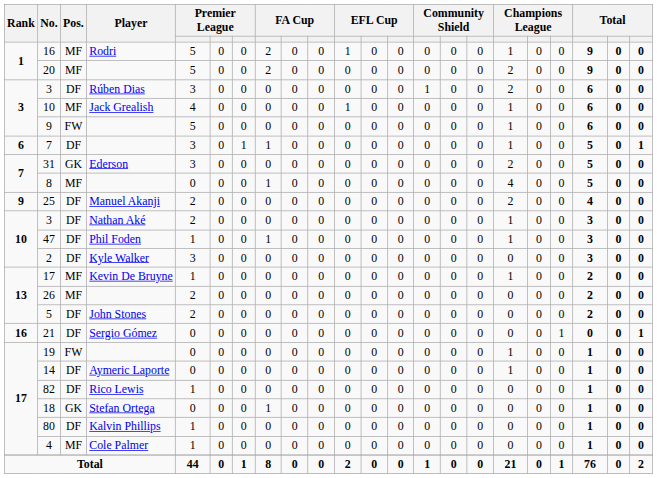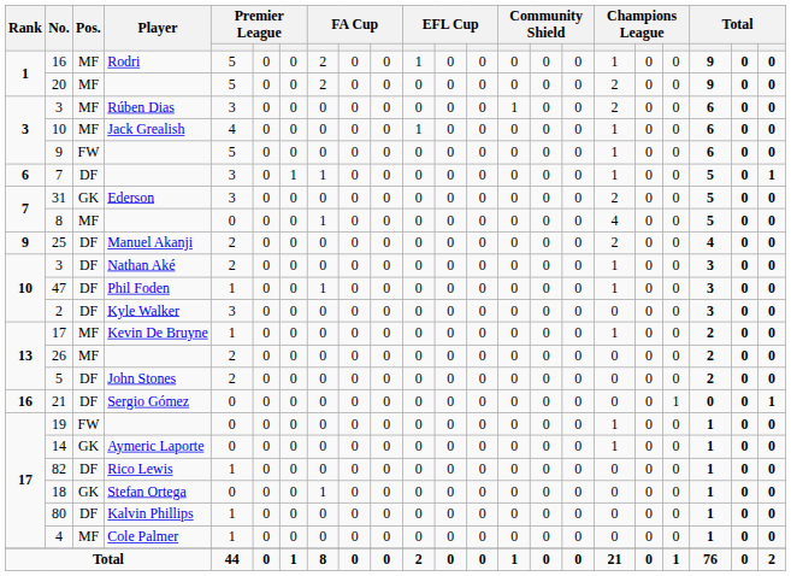 <table class="wikitable sortable" style="text-align:center">
 <tr>
 <th rowspan="2">Rank</th>
 <th rowspan="2">No.</th>
 <th rowspan="2">Pos.</th>
 <th rowspan="2">Player</th>
 <th colspan="3" style="width:100px;">Premier League</th>
 <th colspan="3" style="width:100px;">FA Cup</th>
 <th colspan="3" style="width:100px;">EFL Cup</th>
 <th colspan="3" style="width:100px;">Community Shield</th>
 <th colspan="3" style="width:100px;">Champions League</th>
 <th colspan="3" style="width:100px;">Total</th>
 </tr>
 <tr>
 <th></th>
 <th></th>
 <th></th>
 <th></th>
 <th></th>
 <th></th>
 <th></th>
 <th></th>
 <th></th>
 <th></th>
 <th></th>
 <th></th>
 <th></th>
 <th></th>
 <th></th>
 <th></th>
 <th></th>
 <th></th>
 </tr>
 <tr>
 <td rowspan="2"><strong>1</strong></td>
 <td>16</td>
 <td>MF</td>
 <td align="left"> <a href='#'>Rodri</a></td>
 <td>5</td>
 <td>0</td>
 <td>0</td>
 <td>2</td>
 <td>0</td>
 <td>0</td>
 <td>1</td>
 <td>0</td>
 <td>0</td>
 <td>0</td>
 <td>0</td>
 <td>0</td>
 <td>1</td>
 <td>0</td>
 <td>0</td>
 <td><strong>9</strong></td>
 <td><strong>0</strong></td>
 <td><strong>0</strong></td>
 </tr>
 <tr>
 <td>20</td>
 <td>MF</td>
 <td align="left"></td>
 <td>5</td>
 <td>0</td>
 <td>0</td>
 <td>2</td>
 <td>0</td>
 <td>0</td>
 <td>0</td>
 <td>0</td>
 <td>0</td>
 <td>0</td>
 <td>0</td>
 <td>0</td>
 <td>2</td>
 <td>0</td>
 <td>0</td>
 <td><strong>9</strong></td>
 <td><strong>0</strong></td>
 <td><strong>0</strong></td>
 </tr>
 <tr>
 <td rowspan="3"><strong>3</strong></td>
 <td>3</td>
-<td>DF</td>
+<td>MF</td>
 <td align="left"> <a href='#'>Rúben Dias</a></td>
 <td>3</td>
 <td>0</td>
 <td>0</td>
 <td>0</td>
 <td>0</td>
 <td>0</td>
 <td>0</td>
 <td>0</td>
 <td>0</td>
 <td>1</td>
 <td>0</td>
 <td>0</td>
 <td>2</td>
 <td>0</td>
 <td>0</td>
 <td><strong>6</strong></td>
 <td><strong>0</strong></td>
 <td><strong>0</strong></td>
 </tr>
 <tr>
 <td>10</td>
 <td>MF</td>
 <td align="left"> <a href='#'>Jack Grealish</a></td>
 <td>4</td>
 <td>0</td>
 <td>0</td>
 <td>0</td>
 <td>0</td>
 <td>0</td>
 <td>1</td>
 <td>0</td>
 <td>0</td>
 <td>0</td>
 <td>0</td>
 <td>0</td>
 <td>1</td>
 <td>0</td>
 <td>0</td>
 <td><strong>6</strong></td>
 <td><strong>0</strong></td>
 <td><strong>0</strong></td>
 </tr>
 <tr>
 <td>9</td>
 <td>FW</td>
 <td align="left"></td>
 <td>5</td>
 <td>0</td>
 <td>0</td>
 <td>0</td>
 <td>0</td>
 <td>0</td>
 <td>0</td>
 <td>0</td>
 <td>0</td>
 <td>0</td>
 <td>0</td>
 <td>0</td>
 <td>1</td>
 <td>0</td>
 <td>0</td>
 <td><strong>6</strong></td>
 <td><strong>0</strong></td>
 <td><strong>0</strong></td>
 </tr>
 <tr>
 <td><strong>6</strong></td>
 <td>7</td>
 <td>DF</td>
 <td align="left"></td>
 <td>3</td>
 <td>0</td>
 <td>1</td>
 <td>1</td>
 <td>0</td>
 <td>0</td>
 <td>0</td>
 <td>0</td>
 <td>0</td>
 <td>0</td>
 <td>0</td>
 <td>0</td>
 <td>1</td>
 <td>0</td>
 <td>0</td>
 <td><strong>5</strong></td>
 <td><strong>0</strong></td>
 <td><strong>1</strong></td>
 </tr>
 <tr>
 <td rowspan="2"><strong>7</strong></td>
 <td>31</td>
 <td>GK</td>
 <td align="left"> <a href='#'>Ederson</a></td>
 <td>3</td>
 <td>0</td>
 <td>0</td>
 <td>0</td>
 <td>0</td>
 <td>0</td>
 <td>0</td>
 <td>0</td>
 <td>0</td>
 <td>0</td>
 <td>0</td>
 <td>0</td>
 <td>2</td>
 <td>0</td>
 <td>0</td>
 <td><strong>5</strong></td>
 <td><strong>0</strong></td>
 <td><strong>0</strong></td>
 </tr>
 <tr>
 <td>8</td>
 <td>MF</td>
 <td align="left"></td>
 <td>0</td>
 <td>0</td>
 <td>0</td>
 <td>1</td>
 <td>0</td>
 <td>0</td>
 <td>0</td>
 <td>0</td>
 <td>0</td>
 <td>0</td>
 <td>0</td>
 <td>0</td>
 <td>4</td>
 <td>0</td>
 <td>0</td>
 <td><strong>5</strong></td>
 <td><strong>0</strong></td>
 <td><strong>0</strong></td>
 </tr>
 <tr>
 <td rowspan="1"><strong>9</strong></td>
 <td>25</td>
 <td>DF</td>
 <td align="left"> <a href='#'>Manuel Akanji</a></td>
 <td>2</td>
 <td>0</td>
 <td>0</td>
 <td>0</td>
 <td>0</td>
 <td>0</td>
 <td>0</td>
 <td>0</td>
 <td>0</td>
 <td>0</td>
 <td>0</td>
 <td>0</td>
 <td>2</td>
 <td>0</td>
 <td>0</td>
 <td><strong>4</strong></td>
 <td><strong>0</strong></td>
 <td><strong>0</strong></td>
 </tr>
 <tr>
 <td rowspan="3"><strong>10</strong></td>
 <td>3</td>
 <td>DF</td>
 <td align="left"> <a href='#'>Nathan Aké</a></td>
 <td>2</td>
 <td>0</td>
 <td>0</td>
 <td>0</td>
 <td>0</td>
 <td>0</td>
 <td>0</td>
 <td>0</td>
 <td>0</td>
 <td>0</td>
 <td>0</td>
 <td>0</td>
 <td>1</td>
 <td>0</td>
 <td>0</td>
 <td><strong>3</strong></td>
 <td><strong>0</strong></td>
 <td><strong>0</strong></td>
 </tr>
 <tr>
 <td>47</td>
 <td>DF</td>
 <td align="left"> <a href='#'>Phil Foden</a></td>
 <td>1</td>
 <td>0</td>
 <td>0</td>
 <td>1</td>
 <td>0</td>
 <td>0</td>
 <td>0</td>
 <td>0</td>
 <td>0</td>
 <td>0</td>
 <td>0</td>
 <td>0</td>
 <td>1</td>
 <td>0</td>
 <td>0</td>
 <td><strong>3</strong></td>
 <td><strong>0</strong></td>
 <td><strong>0</strong></td>
 </tr>
 <tr>
 <td>2</td>
 <td>DF</td>
 <td align="left"> <a href='#'>Kyle Walker</a></td>
 <td>3</td>
 <td>0</td>
 <td>0</td>
 <td>0</td>
 <td>0</td>
 <td>0</td>
 <td>0</td>
 <td>0</td>
 <td>0</td>
 <td>0</td>
 <td>0</td>
 <td>0</td>
 <td>0</td>
 <td>0</td>
 <td>0</td>
 <td><strong>3</strong></td>
 <td><strong>0</strong></td>
 <td><strong>0</strong></td>
 </tr>
 <tr>
 <td rowspan="3"><strong>13</strong></td>
 <td>17</td>
 <td>MF</td>
 <td align="left"> <a href='#'>Kevin De Bruyne</a></td>
 <td>1</td>
 <td>0</td>
 <td>0</td>
 <td>0</td>
 <td>0</td>
 <td>0</td>
 <td>0</td>
 <td>0</td>
 <td>0</td>
 <td>0</td>
 <td>0</td>
 <td>0</td>
 <td>1</td>
 <td>0</td>
 <td>0</td>
 <td><strong>2</strong></td>
 <td><strong>0</strong></td>
 <td><strong>0</strong></td>
 </tr>
 <tr>
 <td>26</td>
 <td>MF</td>
 <td align="left"></td>
 <td>2</td>
 <td>0</td>
 <td>0</td>
 <td>0</td>
 <td>0</td>
 <td>0</td>
 <td>0</td>
 <td>0</td>
 <td>0</td>
 <td>0</td>
 <td>0</td>
 <td>0</td>
 <td>0</td>
 <td>0</td>
 <td>0</td>
 <td><strong>2</strong></td>
 <td><strong>0</strong></td>
 <td><strong>0</strong></td>
 </tr>
 <tr>
 <td>5</td>
 <td>DF</td>
 <td align="left"> <a href='#'>John Stones</a></td>
 <td>2</td>
 <td>0</td>
 <td>0</td>
 <td>0</td>
 <td>0</td>
 <td>0</td>
 <td>0</td>
 <td>0</td>
 <td>0</td>
 <td>0</td>
 <td>0</td>
 <td>0</td>
 <td>0</td>
 <td>0</td>
 <td>0</td>
 <td><strong>2</strong></td>
 <td><strong>0</strong></td>
 <td><strong>0</strong></td>
 </tr>
 <tr>
 <td><strong>16</strong></td>
 <td>21</td>
 <td>DF</td>
 <td align="left"> <a href='#'>Sergio Gómez</a></td>
 <td>0</td>
 <td>0</td>
 <td>0</td>
 <td>0</td>
 <td>0</td>
 <td>0</td>
 <td>0</td>
 <td>0</td>
 <td>0</td>
 <td>0</td>
 <td>0</td>
 <td>0</td>
 <td>0</td>
 <td>0</td>
 <td>1</td>
 <td><strong>0</strong></td>
 <td><strong>0</strong></td>
 <td><strong>1</strong></td>
 </tr>
 <tr>
 <td rowspan="6"><strong>17</strong></td>
 <td>19</td>
 <td>FW</td>
 <td align="left"></td>
 <td>0</td>
 <td>0</td>
 <td>0</td>
 <td>0</td>
 <td>0</td>
 <td>0</td>
 <td>0</td>
 <td>0</td>
 <td>0</td>
 <td>0</td>
 <td>0</td>
 <td>0</td>
 <td>1</td>
 <td>0</td>
 <td>0</td>
 <td><strong>1</strong></td>
 <td><strong>0</strong></td>
 <td><strong>0</strong></td>
 </tr>
 <tr>
 <td>14</td>
-<td>DF</td>
+<td>GK</td>
 <td align="left"> <a href='#'>Aymeric Laporte</a></td>
 <td>0</td>
 <td>0</td>
 <td>0</td>
 <td>0</td>
 <td>0</td>
 <td>0</td>
 <td>0</td>
 <td>0</td>
 <td>0</td>
 <td>0</td>
 <td>0</td>
 <td>0</td>
 <td>1</td>
 <td>0</td>
 <td>0</td>
 <td><strong>1</strong></td>
 <td><strong>0</strong></td>
 <td><strong>0</strong></td>
 </tr>
 <tr>
 <td>82</td>
 <td>DF</td>
 <td align="left"> <a href='#'>Rico Lewis</a></td>
 <td>1</td>
 <td>0</td>
 <td>0</td>
 <td>0</td>
 <td>0</td>
 <td>0</td>
 <td>0</td>
 <td>0</td>
 <td>0</td>
 <td>0</td>
 <td>0</td>
 <td>0</td>
 <td>0</td>
 <td>0</td>
 <td>0</td>
 <td><strong>1</strong></td>
 <td><strong>0</strong></td>
 <td><strong>0</strong></td>
 </tr>
 <tr>
 <td>18</td>
 <td>GK</td>
 <td align="left"> <a href='#'>Stefan Ortega</a></td>
 <td>0</td>
 <td>0</td>
 <td>0</td>
 <td>1</td>
 <td>0</td>
 <td>0</td>
 <td>0</td>
 <td>0</td>
 <td>0</td>
 <td>0</td>
 <td>0</td>
 <td>0</td>
 <td>0</td>
 <td>0</td>
 <td>0</td>
 <td><strong>1</strong></td>
 <td><strong>0</strong></td>
 <td><strong>0</strong></td>
 </tr>
 <tr>
 <td>80</td>
 <td>DF</td>
 <td align="left"> <a href='#'>Kalvin Phillips</a></td>
 <td>1</td>
 <td>0</td>
 <td>0</td>
 <td>0</td>
 <td>0</td>
 <td>0</td>
 <td>0</td>
 <td>0</td>
 <td>0</td>
 <td>0</td>
 <td>0</td>
 <td>0</td>
 <td>0</td>
 <td>0</td>
 <td>0</td>
 <td><strong>1</strong></td>
 <td><strong>0</strong></td>
 <td><strong>0</strong></td>
 </tr>
 <tr>
 <td>4</td>
 <td>MF</td>
 <td align="left"> <a href='#'>Cole Palmer</a></td>
 <td>1</td>
 <td>0</td>
 <td>0</td>
 <td>0</td>
 <td>0</td>
 <td>0</td>
 <td>0</td>
 <td>0</td>
 <td>0</td>
 <td>0</td>
 <td>0</td>
 <td>0</td>
 <td>0</td>
 <td>0</td>
 <td>0</td>
 <td><strong>1</strong></td>
 <td><strong>0</strong></td>
 <td><strong>0</strong></td>
 </tr>
 <tr>
 </tr>
 <tr class="sortbottom">
 <td colspan="4"><strong>Total</strong></td>
 <td><strong>44</strong></td>
 <td><strong>0</strong></td>
 <td><strong>1</strong></td>
 <td><strong>8</strong></td>
 <td><strong>0</strong></td>
 <td><strong>0</strong></td>
 <td><strong>2</strong></td>
 <td><strong>0</strong></td>
 <td><strong>0</strong></td>
 <td><strong>1</strong></td>
 <td><strong>0</strong></td>
 <td><strong>0</strong></td>
 <td><strong>21</strong></td>
 <td><strong>0</strong></td>
 <td><strong>1</strong></td>
 <td><strong>76</strong></td>
 <td><strong>0</strong></td>
 <td><strong>2</strong></td>
 </tr>
 </table>
